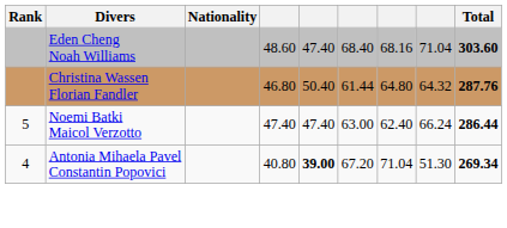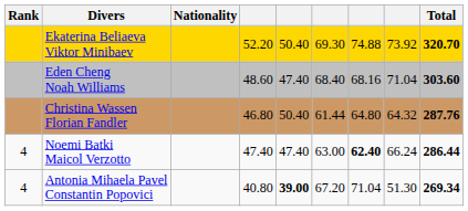 <table class="wikitable" style="text-align:center">
 <tr>
 <th>Rank</th>
 <th>Divers</th>
 <th>Nationality</th>
 <th></th>
 <th></th>
 <th></th>
 <th></th>
 <th></th>
 <th>Total</th>
+</tr>
+<tr bgcolor=gold>
+<td></td>
+<td align=left><a href='#'>Ekaterina Beliaeva</a><br><a href='#'>Viktor Minibaev</a></td>
+<td align=left></td>
+<td>52.20</td>
+<td>50.40</td>
+<td>69.30</td>
+<td>74.88</td>
+<td>73.92</td>
+<td><strong>320.70</strong></td>
 </tr>
 <tr bgcolor=silver>
 <td></td>
 <td align=left><a href='#'>Eden Cheng</a><br><a href='#'>Noah Williams</a></td>
 <td align=left></td>
 <td>48.60</td>
 <td>47.40</td>
 <td>68.40</td>
 <td>68.16</td>
 <td>71.04</td>
 <td><strong>303.60</strong></td>
 </tr>
 <tr bgcolor=CC9966>
 <td></td>
 <td align=left><a href='#'>Christina Wassen</a><br><a href='#'>Florian Fandler</a></td>
 <td align=left></td>
 <td>46.80</td>
 <td>50.40</td>
 <td>61.44</td>
 <td>64.80</td>
 <td>64.32</td>
 <td><strong>287.76</strong></td>
 </tr>
 <tr>
-<td>5</td>
+<td>4</td>
 <td align=left><a href='#'>Noemi Batki</a><br><a href='#'>Maicol Verzotto</a></td>
 <td align=left></td>
 <td>47.40</td>
 <td>47.40</td>
 <td>63.00</td>
-<td>62.40</td>
+<td><strong>62.40</strong></td>
 <td>66.24</td>
 <td><strong>286.44</strong></td>
 </tr>
 <tr>
 <td>4</td>
 <td align=left><a href='#'>Antonia Mihaela Pavel</a><br><a href='#'>Constantin Popovici</a></td>
 <td align=left></td>
 <td>40.80</td>
 <td><strong>39.00</strong></td>
 <td>67.20</td>
 <td>71.04</td>
 <td>51.30</td>
 <td><strong>269.34</strong></td>
 </tr>
 </table>
